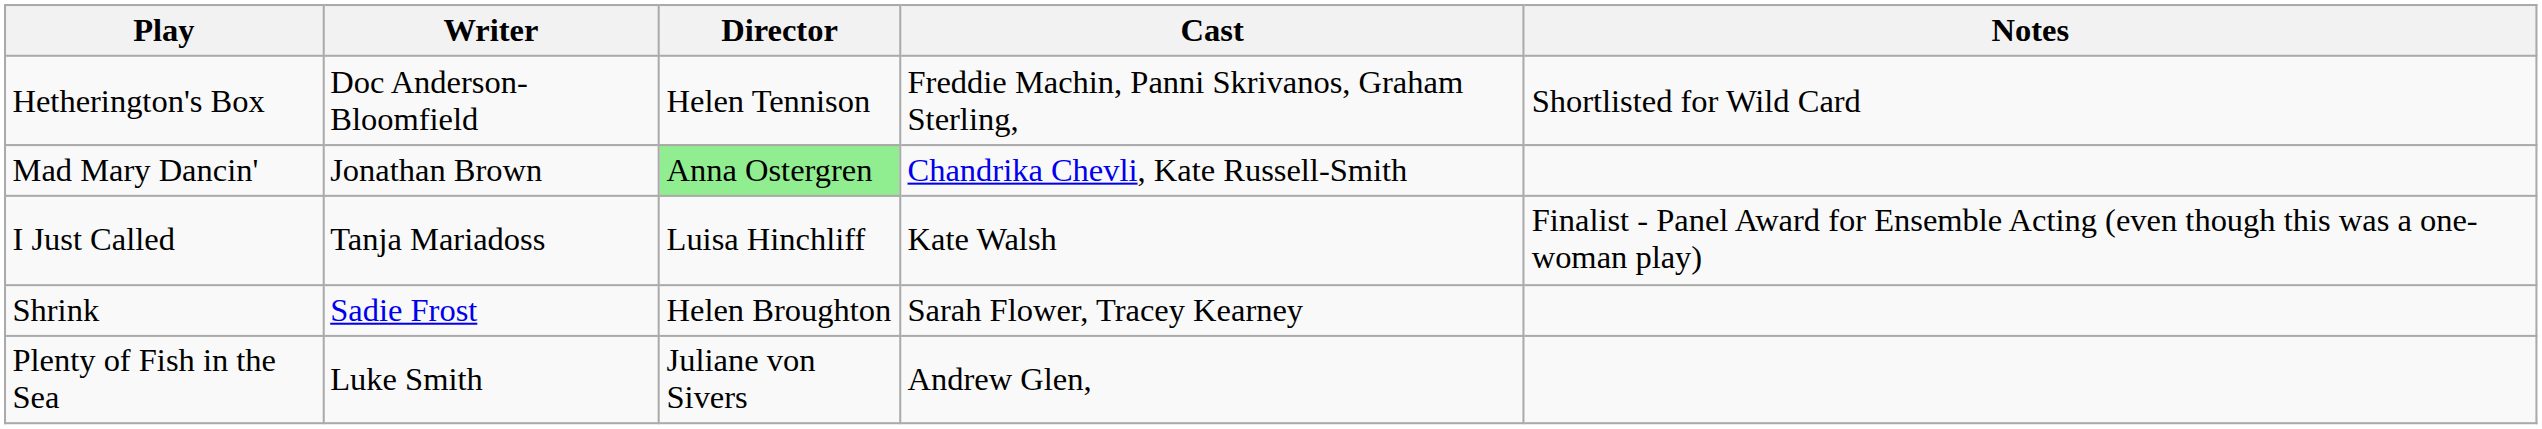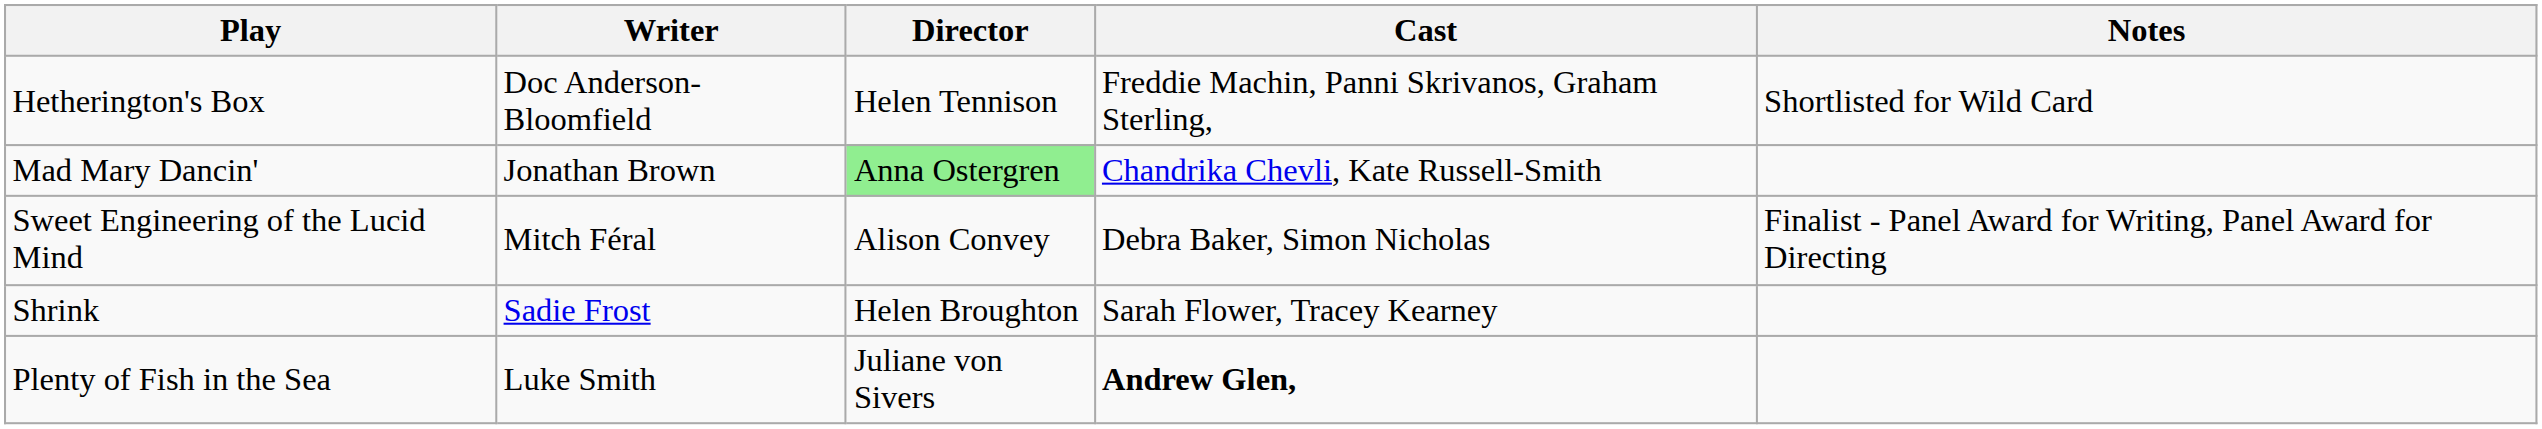 <table class="wikitable">
 <tr>
 <th>Play</th>
 <th>Writer</th>
 <th>Director</th>
 <th>Cast</th>
 <th>Notes</th>
 </tr>
 <tr>
 <td>Hetherington's Box</td>
 <td>Doc Anderson-Bloomfield</td>
 <td>Helen Tennison</td>
 <td>Freddie Machin, Panni Skrivanos, Graham Sterling,</td>
 <td>Shortlisted for Wild Card</td>
 </tr>
 <tr>
 <td>Mad Mary Dancin'</td>
 <td>Jonathan Brown</td>
 <td style="background: lightgreen;">Anna Ostergren</td>
 <td><a href='#'>Chandrika Chevli</a>, Kate Russell-Smith</td>
 <td></td>
 </tr>
 <tr>
-<td>I Just Called</td>
-<td>Tanja Mariadoss</td>
-<td>Luisa Hinchliff</td>
-<td>Kate Walsh</td>
-<td>Finalist - Panel Award for Ensemble Acting (even though this was a one-woman play)</td>
+<td>Sweet Engineering of the Lucid Mind</td>
+<td>Mitch Féral</td>
+<td>Alison Convey</td>
+<td>Debra Baker, Simon Nicholas</td>
+<td>Finalist - Panel Award for Writing, Panel Award for Directing</td>
 </tr>
 <tr>
 <td>Shrink</td>
 <td><a href='#'>Sadie Frost</a></td>
 <td>Helen Broughton</td>
 <td>Sarah Flower, Tracey Kearney</td>
 <td></td>
 </tr>
 <tr>
 <td>Plenty of Fish in the Sea</td>
 <td>Luke Smith</td>
 <td>Juliane von Sivers</td>
-<td>Andrew Glen,</td>
+<td><strong>Andrew Glen,</strong></td>
 <td></td>
 </tr>
 </table>
